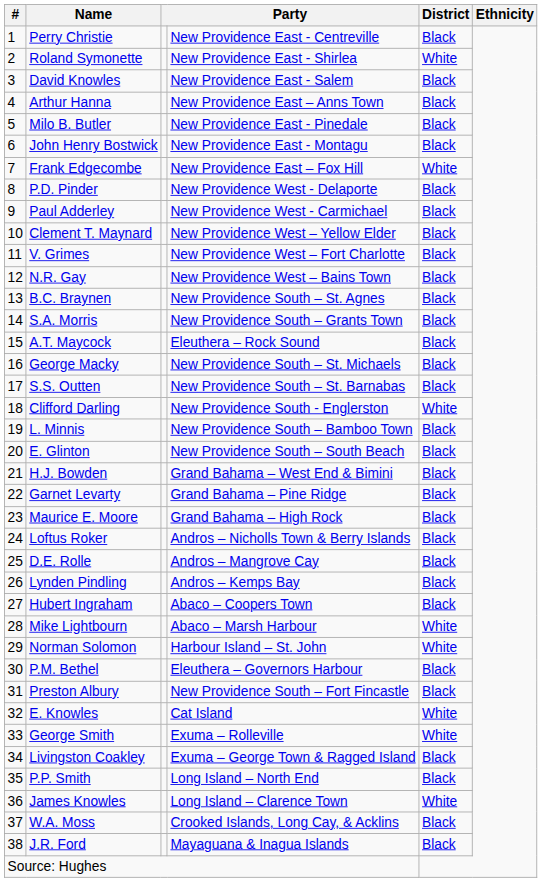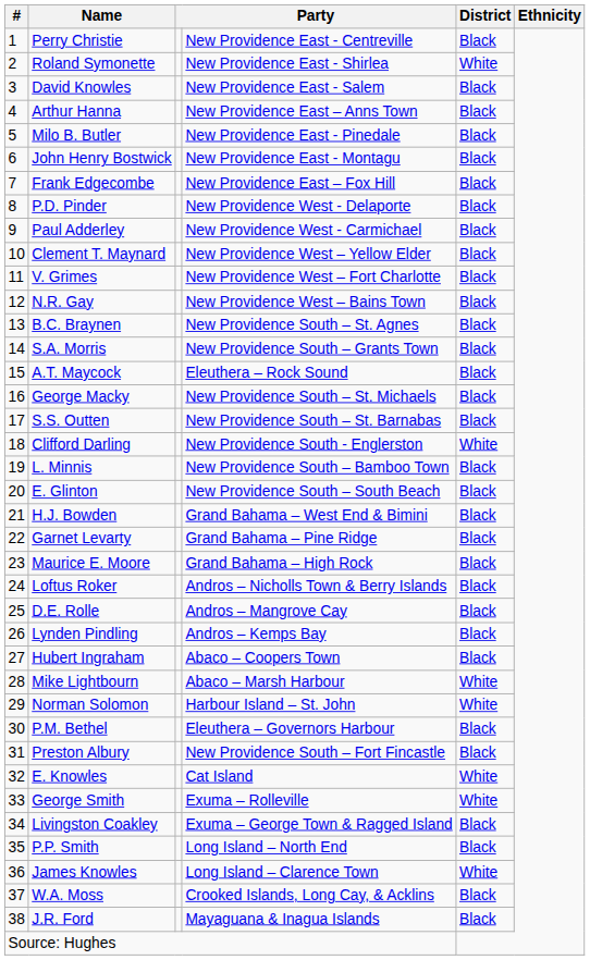 <table class="wikitable sortable">
 <tr>
 <th>#</th>
 <th>Name</th>
 <th colspan=2>Party</th>
 <th>District</th>
 <th>Ethnicity</th>
 </tr>
 <tr>
 <td>1</td>
 <td><a href='#'>Perry Christie</a></td>
 <td></td>
 <td><a href='#'>New Providence East - Centreville</a></td>
 <td><a href='#'>Black</a></td>
 </tr>
 <tr>
 <td>2</td>
 <td><a href='#'>Roland Symonette</a></td>
 <td></td>
 <td><a href='#'>New Providence East - Shirlea</a></td>
 <td><a href='#'>White</a></td>
 </tr>
 <tr>
 <td>3</td>
 <td><a href='#'>David Knowles</a></td>
 <td></td>
 <td><a href='#'>New Providence East - Salem</a></td>
 <td><a href='#'>Black</a></td>
 </tr>
 <tr>
 <td>4</td>
 <td><a href='#'>Arthur Hanna</a></td>
 <td></td>
 <td><a href='#'>New Providence East&nbsp;– Anns Town</a></td>
 <td><a href='#'>Black</a></td>
 </tr>
 <tr>
 <td>5</td>
 <td><a href='#'>Milo B. Butler</a></td>
 <td></td>
 <td><a href='#'>New Providence East - Pinedale</a></td>
 <td><a href='#'>Black</a></td>
 </tr>
 <tr>
 <td>6</td>
 <td><a href='#'>John Henry Bostwick</a></td>
 <td></td>
 <td><a href='#'>New Providence East - Montagu</a></td>
 <td><a href='#'>Black</a></td>
 </tr>
 <tr>
 <td>7</td>
 <td><a href='#'>Frank Edgecombe</a></td>
 <td></td>
 <td><a href='#'>New Providence East&nbsp;– Fox Hill</a></td>
-<td><a href='#'>White</a></td>
+<td><a href='#'>Black</a></td>
 </tr>
 <tr>
 <td>8</td>
 <td><a href='#'>P.D. Pinder</a></td>
 <td></td>
 <td><a href='#'>New Providence West - Delaporte</a></td>
 <td><a href='#'>Black</a></td>
 </tr>
 <tr>
 <td>9</td>
 <td><a href='#'>Paul Adderley</a></td>
 <td></td>
 <td><a href='#'>New Providence West - Carmichael</a></td>
 <td><a href='#'>Black</a></td>
 </tr>
 <tr>
 <td>10</td>
 <td><a href='#'>Clement T. Maynard</a></td>
 <td></td>
 <td><a href='#'>New Providence West&nbsp;– Yellow Elder</a></td>
 <td><a href='#'>Black</a></td>
 </tr>
 <tr>
 <td>11</td>
 <td><a href='#'>V. Grimes</a></td>
 <td></td>
 <td><a href='#'>New Providence West&nbsp;– Fort Charlotte</a></td>
 <td><a href='#'>Black</a></td>
 </tr>
 <tr>
 <td>12</td>
 <td><a href='#'>N.R. Gay</a></td>
 <td></td>
 <td><a href='#'>New Providence West&nbsp;– Bains Town</a></td>
 <td><a href='#'>Black</a></td>
 </tr>
 <tr>
 <td>13</td>
 <td><a href='#'>B.C. Braynen</a></td>
 <td></td>
 <td><a href='#'>New Providence South&nbsp;– St. Agnes</a></td>
 <td><a href='#'>Black</a></td>
 </tr>
 <tr>
 <td>14</td>
 <td><a href='#'>S.A. Morris</a></td>
 <td></td>
 <td><a href='#'>New Providence South&nbsp;– Grants Town</a></td>
 <td><a href='#'>Black</a></td>
 </tr>
 <tr>
 <td>15</td>
 <td><a href='#'>A.T. Maycock</a></td>
 <td></td>
 <td><a href='#'>Eleuthera&nbsp;– Rock Sound</a></td>
 <td><a href='#'>Black</a></td>
 </tr>
 <tr>
 <td>16</td>
 <td><a href='#'>George Macky</a></td>
 <td></td>
 <td><a href='#'>New Providence South&nbsp;– St. Michaels</a></td>
 <td><a href='#'>Black</a></td>
 </tr>
 <tr>
 <td>17</td>
 <td><a href='#'>S.S. Outten</a></td>
 <td></td>
 <td><a href='#'>New Providence South&nbsp;– St. Barnabas</a></td>
 <td><a href='#'>Black</a></td>
 </tr>
 <tr>
 <td>18</td>
 <td><a href='#'>Clifford Darling</a></td>
 <td></td>
 <td><a href='#'>New Providence South - Englerston</a></td>
 <td><a href='#'>White</a></td>
 </tr>
 <tr>
 <td>19</td>
 <td><a href='#'>L. Minnis</a></td>
 <td></td>
 <td><a href='#'>New Providence South&nbsp;– Bamboo Town</a></td>
 <td><a href='#'>Black</a></td>
 </tr>
 <tr>
 <td>20</td>
 <td><a href='#'>E. Glinton</a></td>
 <td></td>
 <td><a href='#'>New Providence South&nbsp;– South Beach</a></td>
 <td><a href='#'>Black</a></td>
 </tr>
 <tr>
 <td>21</td>
 <td><a href='#'>H.J. Bowden</a></td>
 <td></td>
 <td><a href='#'>Grand Bahama&nbsp;– West End & Bimini</a></td>
 <td><a href='#'>Black</a></td>
 </tr>
 <tr>
 <td>22</td>
 <td><a href='#'>Garnet Levarty</a></td>
 <td></td>
 <td><a href='#'>Grand Bahama&nbsp;– Pine Ridge</a></td>
 <td><a href='#'>Black</a></td>
 </tr>
 <tr>
 <td>23</td>
 <td><a href='#'>Maurice E. Moore</a></td>
 <td></td>
 <td><a href='#'>Grand Bahama&nbsp;– High Rock</a></td>
 <td><a href='#'>Black</a></td>
 </tr>
 <tr>
 <td>24</td>
 <td><a href='#'>Loftus Roker</a></td>
 <td></td>
 <td><a href='#'>Andros&nbsp;– Nicholls Town & Berry Islands</a></td>
 <td><a href='#'>Black</a></td>
 </tr>
 <tr>
 <td>25</td>
 <td><a href='#'>D.E. Rolle</a></td>
 <td></td>
 <td><a href='#'>Andros&nbsp;– Mangrove Cay</a></td>
 <td><a href='#'>Black</a></td>
 </tr>
 <tr>
 <td>26</td>
 <td><a href='#'>Lynden Pindling</a></td>
 <td></td>
 <td><a href='#'>Andros&nbsp;– Kemps Bay</a></td>
 <td><a href='#'>Black</a></td>
 </tr>
 <tr>
 <td>27</td>
 <td><a href='#'>Hubert Ingraham</a></td>
 <td></td>
 <td><a href='#'>Abaco&nbsp;– Coopers Town</a></td>
 <td><a href='#'>Black</a></td>
 </tr>
 <tr>
 <td>28</td>
 <td><a href='#'>Mike Lightbourn</a></td>
 <td></td>
 <td><a href='#'>Abaco&nbsp;– Marsh Harbour</a></td>
 <td><a href='#'>White</a></td>
 </tr>
 <tr>
 <td>29</td>
 <td><a href='#'>Norman Solomon</a></td>
 <td></td>
 <td><a href='#'>Harbour Island&nbsp;– St. John</a></td>
 <td><a href='#'>White</a></td>
 </tr>
 <tr>
 <td>30</td>
 <td><a href='#'>P.M. Bethel</a></td>
 <td></td>
 <td><a href='#'>Eleuthera&nbsp;– Governors Harbour</a></td>
 <td><a href='#'>Black</a></td>
 </tr>
 <tr>
 <td>31</td>
 <td><a href='#'>Preston Albury</a></td>
 <td></td>
 <td><a href='#'>New Providence South&nbsp;– Fort Fincastle</a></td>
 <td><a href='#'>Black</a></td>
 </tr>
 <tr>
 <td>32</td>
 <td><a href='#'>E. Knowles</a></td>
 <td></td>
 <td><a href='#'>Cat Island</a></td>
 <td><a href='#'>White</a></td>
 </tr>
 <tr>
 <td>33</td>
 <td><a href='#'>George Smith</a></td>
 <td></td>
 <td><a href='#'>Exuma&nbsp;– Rolleville</a></td>
 <td><a href='#'>White</a></td>
 </tr>
 <tr>
 <td>34</td>
 <td><a href='#'>Livingston Coakley</a></td>
 <td></td>
 <td><a href='#'>Exuma&nbsp;– George Town & Ragged Island</a></td>
 <td><a href='#'>Black</a></td>
 </tr>
 <tr>
 <td>35</td>
 <td><a href='#'>P.P. Smith</a></td>
 <td></td>
 <td><a href='#'>Long Island&nbsp;– North End</a></td>
 <td><a href='#'>Black</a></td>
 </tr>
 <tr>
 <td>36</td>
 <td><a href='#'>James Knowles</a></td>
 <td></td>
 <td><a href='#'>Long Island&nbsp;– Clarence Town</a></td>
 <td><a href='#'>White</a></td>
 </tr>
 <tr>
 <td>37</td>
 <td><a href='#'>W.A. Moss</a></td>
 <td></td>
 <td><a href='#'>Crooked Islands, Long Cay, & Acklins</a></td>
 <td><a href='#'>Black</a></td>
 </tr>
 <tr>
 <td>38</td>
 <td><a href='#'>J.R. Ford</a></td>
 <td></td>
 <td><a href='#'>Mayaguana & Inagua Islands</a></td>
 <td><a href='#'>Black</a></td>
 </tr>
 <tr>
 <td align=left colspan=4>Source: Hughes</td>
 </tr>
 </table>
